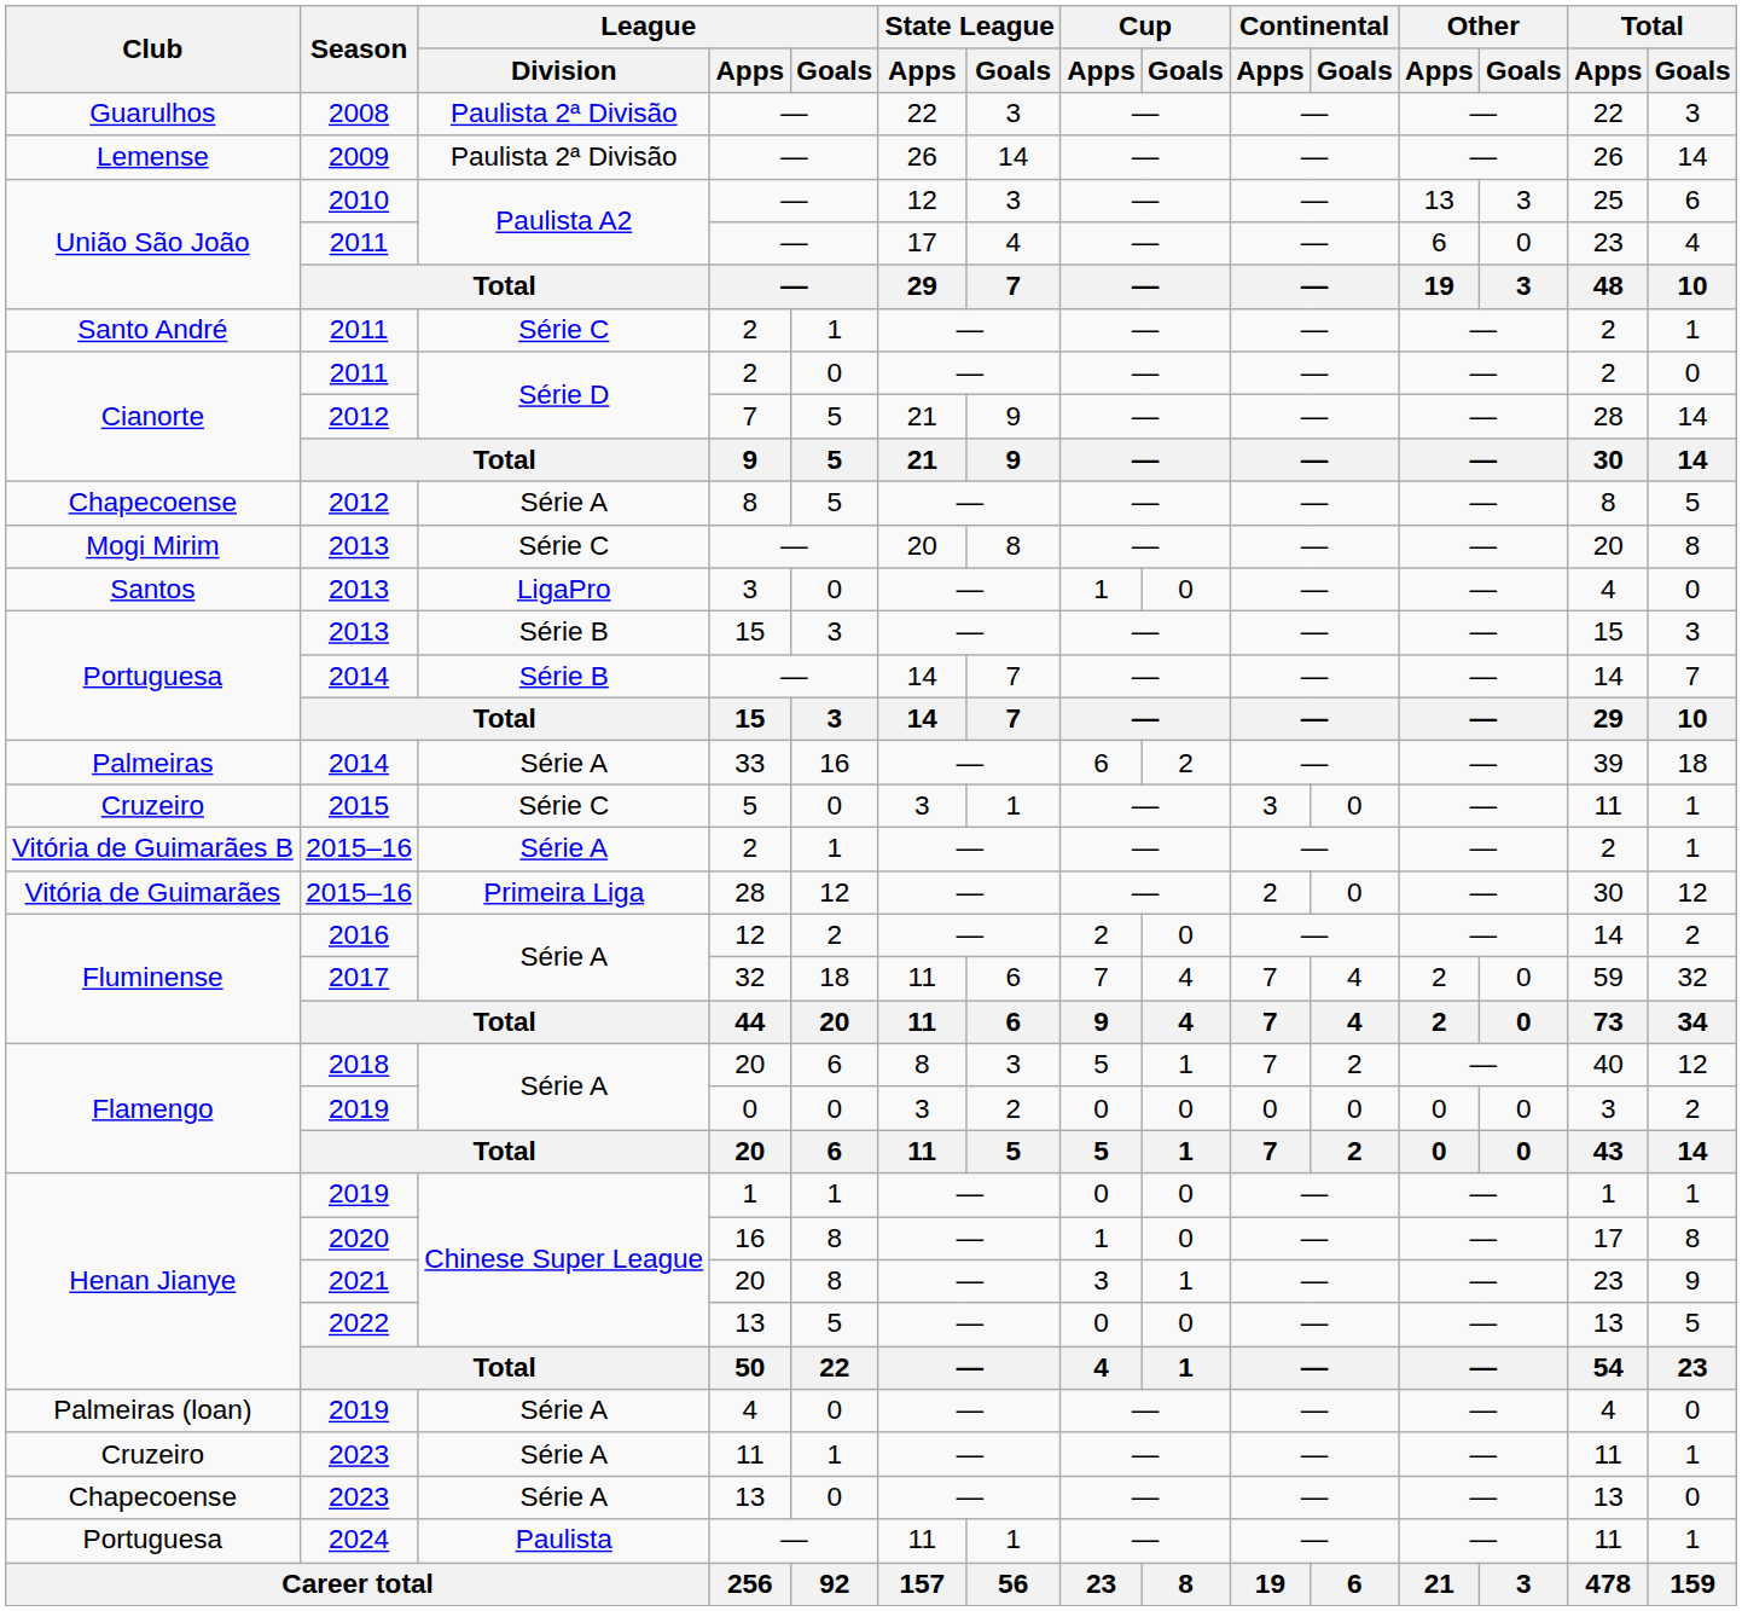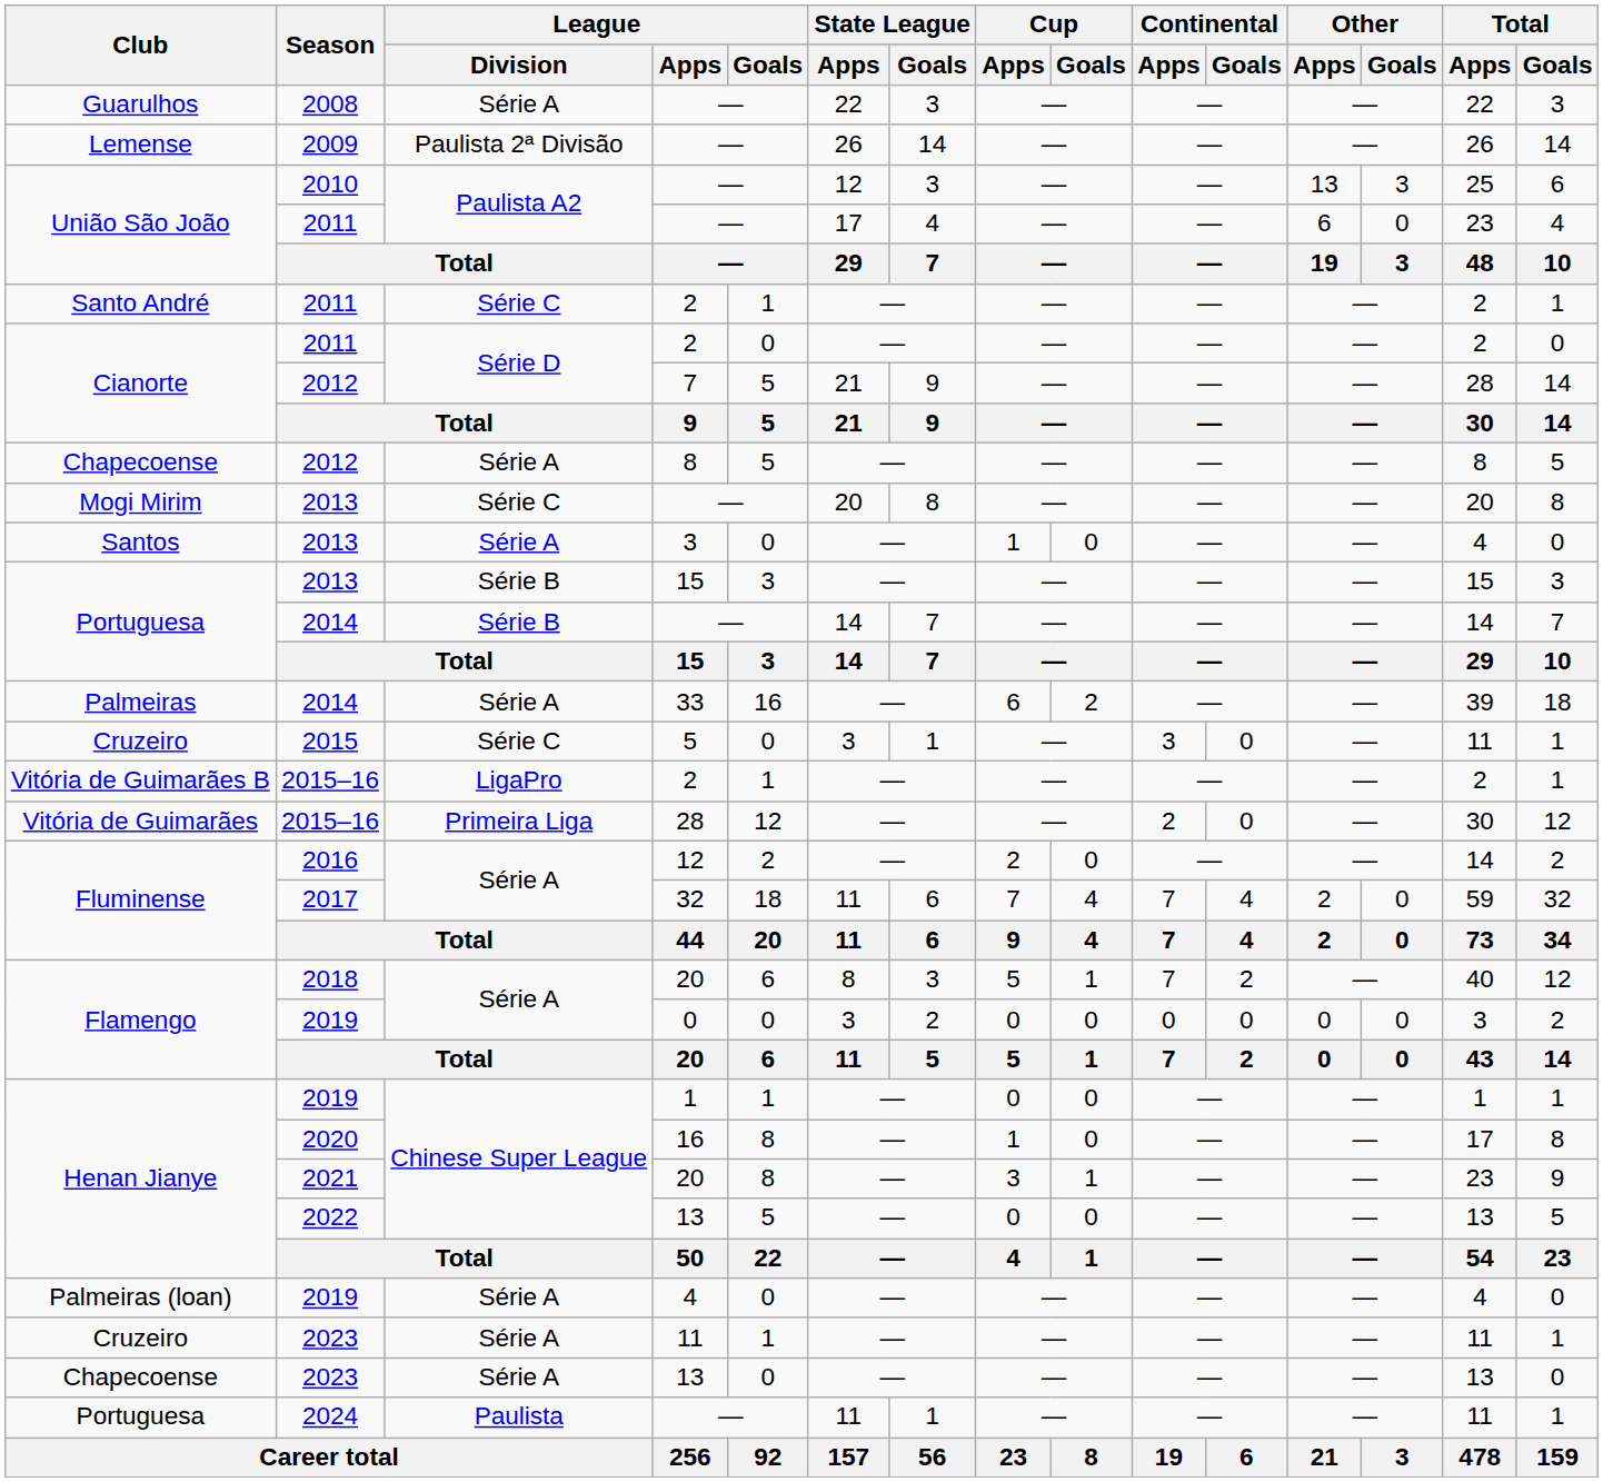 <table class="wikitable" style="text-align:center">
 <tr>
 <th rowspan="2">Club</th>
 <th rowspan="2">Season</th>
 <th colspan="3">League</th>
 <th colspan="2">State League</th>
 <th colspan="2">Cup</th>
 <th colspan="2">Continental</th>
 <th colspan="2">Other</th>
 <th colspan="2">Total</th>
 </tr>
 <tr>
 <th>Division</th>
 <th>Apps</th>
 <th>Goals</th>
 <th>Apps</th>
 <th>Goals</th>
 <th>Apps</th>
 <th>Goals</th>
 <th>Apps</th>
 <th>Goals</th>
 <th>Apps</th>
 <th>Goals</th>
 <th>Apps</th>
 <th>Goals</th>
 </tr>
 <tr>
 <td><a href='#'>Guarulhos</a></td>
 <td><a href='#'>2008</a></td>
-<td><a href='#'>Paulista 2ª Divisão</a></td>
+<td>Série A</td>
 <td colspan="2">—</td>
 <td>22</td>
 <td>3</td>
 <td colspan="2">—</td>
 <td colspan="2">—</td>
 <td colspan="2">—</td>
 <td>22</td>
 <td>3</td>
 </tr>
 <tr>
 <td><a href='#'>Lemense</a></td>
 <td><a href='#'>2009</a></td>
 <td>Paulista 2ª Divisão</td>
 <td colspan="2">—</td>
 <td>26</td>
 <td>14</td>
 <td colspan="2">—</td>
 <td colspan="2">—</td>
 <td colspan="2">—</td>
 <td>26</td>
 <td>14</td>
 </tr>
 <tr>
 <td rowspan="3"><a href='#'>União São João</a></td>
 <td><a href='#'>2010</a></td>
 <td rowspan="2"><a href='#'>Paulista A2</a></td>
 <td colspan="2">—</td>
 <td>12</td>
 <td>3</td>
 <td colspan="2">—</td>
 <td colspan="2">—</td>
 <td>13</td>
 <td>3</td>
 <td>25</td>
 <td>6</td>
 </tr>
 <tr>
 <td><a href='#'>2011</a></td>
 <td colspan="2">—</td>
 <td>17</td>
 <td>4</td>
 <td colspan="2">—</td>
 <td colspan="2">—</td>
 <td>6</td>
 <td>0</td>
 <td>23</td>
 <td>4</td>
 </tr>
 <tr>
 <th colspan="2">Total</th>
 <th colspan="2">—</th>
 <th>29</th>
 <th>7</th>
 <th colspan="2">—</th>
 <th colspan="2">—</th>
 <th>19</th>
 <th>3</th>
 <th>48</th>
 <th>10</th>
 </tr>
 <tr>
 <td><a href='#'>Santo André</a></td>
 <td><a href='#'>2011</a></td>
 <td><a href='#'>Série C</a></td>
 <td>2</td>
 <td>1</td>
 <td colspan="2">—</td>
 <td colspan="2">—</td>
 <td colspan="2">—</td>
 <td colspan="2">—</td>
 <td>2</td>
 <td>1</td>
 </tr>
 <tr>
 <td rowspan="3"><a href='#'>Cianorte</a></td>
 <td><a href='#'>2011</a></td>
 <td rowspan="2"><a href='#'>Série D</a></td>
 <td>2</td>
 <td>0</td>
 <td colspan="2">—</td>
 <td colspan="2">—</td>
 <td colspan="2">—</td>
 <td colspan="2">—</td>
 <td>2</td>
 <td>0</td>
 </tr>
 <tr>
 <td><a href='#'>2012</a></td>
 <td>7</td>
 <td>5</td>
 <td>21</td>
 <td>9</td>
 <td colspan="2">—</td>
 <td colspan="2">—</td>
 <td colspan="2">—</td>
 <td>28</td>
 <td>14</td>
 </tr>
 <tr>
 <th colspan="2">Total</th>
 <th>9</th>
 <th>5</th>
 <th>21</th>
 <th>9</th>
 <th colspan="2">—</th>
 <th colspan="2">—</th>
 <th colspan="2">—</th>
 <th>30</th>
 <th>14</th>
 </tr>
 <tr>
 <td><a href='#'>Chapecoense</a></td>
 <td><a href='#'>2012</a></td>
 <td>Série A</td>
 <td>8</td>
 <td>5</td>
 <td colspan="2">—</td>
 <td colspan="2">—</td>
 <td colspan="2">—</td>
 <td colspan="2">—</td>
 <td>8</td>
 <td>5</td>
 </tr>
 <tr>
 <td><a href='#'>Mogi Mirim</a></td>
 <td><a href='#'>2013</a></td>
 <td>Série C</td>
 <td colspan="2">—</td>
 <td>20</td>
 <td>8</td>
 <td colspan="2">—</td>
 <td colspan="2">—</td>
 <td colspan="2">—</td>
 <td>20</td>
 <td>8</td>
 </tr>
 <tr>
 <td><a href='#'>Santos</a></td>
 <td><a href='#'>2013</a></td>
-<td><a href='#'>LigaPro</a></td>
+<td><a href='#'>Série A</a></td>
 <td>3</td>
 <td>0</td>
 <td colspan="2">—</td>
 <td>1</td>
 <td>0</td>
 <td colspan="2">—</td>
 <td colspan="2">—</td>
 <td>4</td>
 <td>0</td>
 </tr>
 <tr>
 <td rowspan="3"><a href='#'>Portuguesa</a></td>
 <td><a href='#'>2013</a></td>
 <td>Série B</td>
 <td>15</td>
 <td>3</td>
 <td colspan="2">—</td>
 <td colspan="2">—</td>
 <td colspan="2">—</td>
 <td colspan="2">—</td>
 <td>15</td>
 <td>3</td>
 </tr>
 <tr>
 <td><a href='#'>2014</a></td>
 <td><a href='#'>Série B</a></td>
 <td colspan="2">—</td>
 <td>14</td>
 <td>7</td>
 <td colspan="2">—</td>
 <td colspan="2">—</td>
 <td colspan="2">—</td>
 <td>14</td>
 <td>7</td>
 </tr>
 <tr>
 <th colspan="2">Total</th>
 <th>15</th>
 <th>3</th>
 <th>14</th>
 <th>7</th>
 <th colspan="2">—</th>
 <th colspan="2">—</th>
 <th colspan="2">—</th>
 <th>29</th>
 <th>10</th>
 </tr>
 <tr>
 <td><a href='#'>Palmeiras</a></td>
 <td><a href='#'>2014</a></td>
 <td>Série A</td>
 <td>33</td>
 <td>16</td>
 <td colspan="2">—</td>
 <td>6</td>
 <td>2</td>
 <td colspan="2">—</td>
 <td colspan="2">—</td>
 <td>39</td>
 <td>18</td>
 </tr>
 <tr>
 <td><a href='#'>Cruzeiro</a></td>
 <td><a href='#'>2015</a></td>
 <td>Série C</td>
 <td>5</td>
 <td>0</td>
 <td>3</td>
 <td>1</td>
 <td colspan="2">—</td>
 <td>3</td>
 <td>0</td>
 <td colspan="2">—</td>
 <td>11</td>
 <td>1</td>
 </tr>
 <tr>
 <td><a href='#'>Vitória de Guimarães B</a></td>
 <td><a href='#'>2015–16</a></td>
-<td><a href='#'>Série A</a></td>
+<td><a href='#'>LigaPro</a></td>
 <td>2</td>
 <td>1</td>
 <td colspan="2">—</td>
 <td colspan="2">—</td>
 <td colspan="2">—</td>
 <td colspan="2">—</td>
 <td>2</td>
 <td>1</td>
 </tr>
 <tr>
 <td><a href='#'>Vitória de Guimarães</a></td>
 <td><a href='#'>2015–16</a></td>
 <td><a href='#'>Primeira Liga</a></td>
 <td>28</td>
 <td>12</td>
 <td colspan="2">—</td>
 <td colspan="2">—</td>
 <td>2</td>
 <td>0</td>
 <td colspan="2">—</td>
 <td>30</td>
 <td>12</td>
 </tr>
 <tr>
 <td rowspan="3"><a href='#'>Fluminense</a></td>
 <td><a href='#'>2016</a></td>
 <td rowspan=2>Série A</td>
 <td>12</td>
 <td>2</td>
 <td colspan="2">—</td>
 <td>2</td>
 <td>0</td>
 <td colspan="2">—</td>
 <td colspan="2">—</td>
 <td>14</td>
 <td>2</td>
 </tr>
 <tr>
 <td><a href='#'>2017</a></td>
 <td>32</td>
 <td>18</td>
 <td>11</td>
 <td>6</td>
 <td>7</td>
 <td>4</td>
 <td>7</td>
 <td>4</td>
 <td>2</td>
 <td>0</td>
 <td>59</td>
 <td>32</td>
 </tr>
 <tr>
 <th colspan="2">Total</th>
 <th>44</th>
 <th>20</th>
 <th>11</th>
 <th>6</th>
 <th>9</th>
 <th>4</th>
 <th>7</th>
 <th>4</th>
 <th>2</th>
 <th>0</th>
 <th>73</th>
 <th>34</th>
 </tr>
 <tr>
 <td rowspan="3"><a href='#'>Flamengo</a></td>
 <td><a href='#'>2018</a></td>
 <td rowspan=2>Série A</td>
 <td>20</td>
 <td>6</td>
 <td>8</td>
 <td>3</td>
 <td>5</td>
 <td>1</td>
 <td>7</td>
 <td>2</td>
 <td colspan="2">—</td>
 <td>40</td>
 <td>12</td>
 </tr>
 <tr>
 <td><a href='#'>2019</a></td>
 <td>0</td>
 <td>0</td>
 <td>3</td>
 <td>2</td>
 <td>0</td>
 <td>0</td>
 <td>0</td>
 <td>0</td>
 <td>0</td>
 <td>0</td>
 <td>3</td>
 <td>2</td>
 </tr>
 <tr>
 <th colspan="2">Total</th>
 <th>20</th>
 <th>6</th>
 <th>11</th>
 <th>5</th>
 <th>5</th>
 <th>1</th>
 <th>7</th>
 <th>2</th>
 <th>0</th>
 <th>0</th>
 <th>43</th>
 <th>14</th>
 </tr>
 <tr>
 <td rowspan="5"><a href='#'>Henan Jianye</a></td>
 <td><a href='#'>2019</a></td>
 <td rowspan="4"><a href='#'>Chinese Super League</a></td>
 <td>1</td>
 <td>1</td>
 <td colspan="2">—</td>
 <td>0</td>
 <td>0</td>
 <td colspan="2">—</td>
 <td colspan="2">—</td>
 <td>1</td>
 <td>1</td>
 </tr>
 <tr>
 <td><a href='#'>2020</a></td>
 <td>16</td>
 <td>8</td>
 <td colspan="2">—</td>
 <td>1</td>
 <td>0</td>
 <td colspan="2">—</td>
 <td colspan="2">—</td>
 <td>17</td>
 <td>8</td>
 </tr>
 <tr>
 <td><a href='#'>2021</a></td>
 <td>20</td>
 <td>8</td>
 <td colspan="2">—</td>
 <td>3</td>
 <td>1</td>
 <td colspan="2">—</td>
 <td colspan="2">—</td>
 <td>23</td>
 <td>9</td>
 </tr>
 <tr>
 <td><a href='#'>2022</a></td>
 <td>13</td>
 <td>5</td>
 <td colspan="2">—</td>
 <td>0</td>
 <td>0</td>
 <td colspan="2">—</td>
 <td colspan="2">—</td>
 <td>13</td>
 <td>5</td>
 </tr>
 <tr>
 <th colspan="2">Total</th>
 <th>50</th>
 <th>22</th>
 <th colspan="2">—</th>
 <th>4</th>
 <th>1</th>
 <th colspan="2">—</th>
 <th colspan="2">—</th>
 <th>54</th>
 <th>23</th>
 </tr>
 <tr>
 <td>Palmeiras (loan)</td>
 <td><a href='#'>2019</a></td>
 <td>Série A</td>
 <td>4</td>
 <td>0</td>
 <td colspan="2">—</td>
 <td colspan="2">—</td>
 <td colspan="2">—</td>
 <td colspan="2">—</td>
 <td>4</td>
 <td>0</td>
 </tr>
 <tr>
 <td>Cruzeiro</td>
 <td><a href='#'>2023</a></td>
 <td>Série A</td>
 <td>11</td>
 <td>1</td>
 <td colspan="2">—</td>
 <td colspan="2">—</td>
 <td colspan="2">—</td>
 <td colspan="2">—</td>
 <td>11</td>
 <td>1</td>
 </tr>
 <tr>
 <td>Chapecoense</td>
 <td><a href='#'>2023</a></td>
 <td>Série A</td>
 <td>13</td>
 <td>0</td>
 <td colspan="2">—</td>
 <td colspan="2">—</td>
 <td colspan="2">—</td>
 <td colspan="2">—</td>
 <td>13</td>
 <td>0</td>
 </tr>
 <tr>
 <td>Portuguesa</td>
 <td><a href='#'>2024</a></td>
 <td><a href='#'>Paulista</a></td>
 <td colspan="2">—</td>
 <td>11</td>
 <td>1</td>
 <td colspan="2">—</td>
 <td colspan="2">—</td>
 <td colspan="2">—</td>
 <td>11</td>
 <td>1</td>
 </tr>
 <tr>
 <th colspan="3">Career total</th>
 <th>256</th>
 <th>92</th>
 <th>157</th>
 <th>56</th>
 <th>23</th>
 <th>8</th>
 <th>19</th>
 <th>6</th>
 <th>21</th>
 <th>3</th>
 <th>478</th>
 <th>159</th>
 </tr>
 </table>
